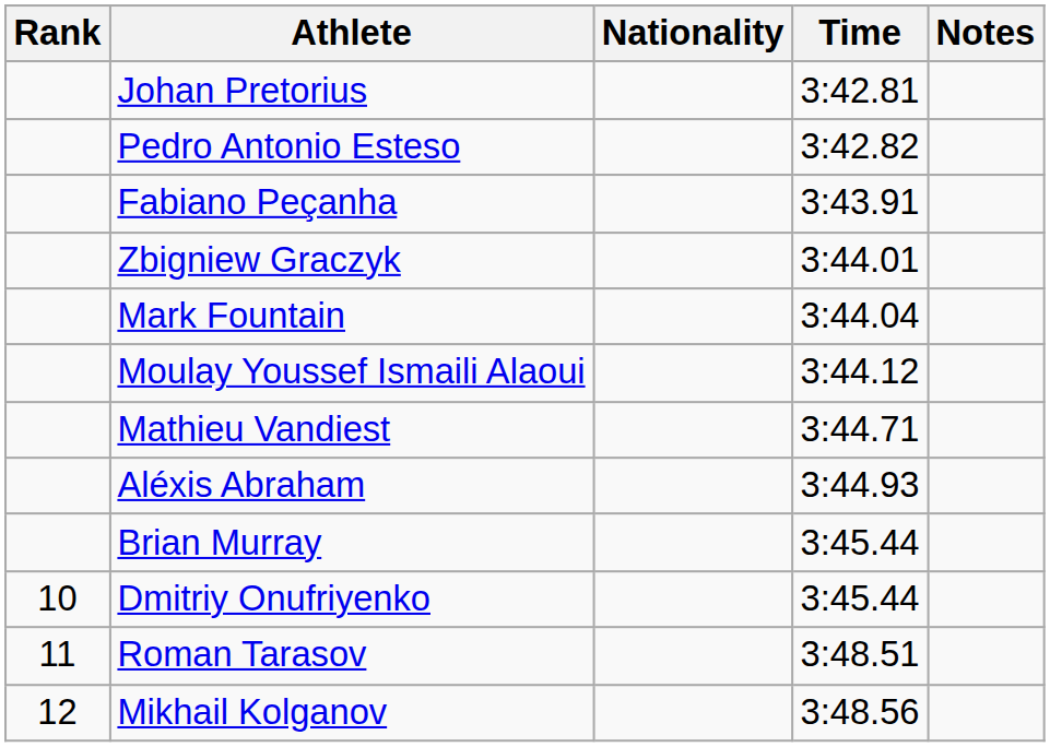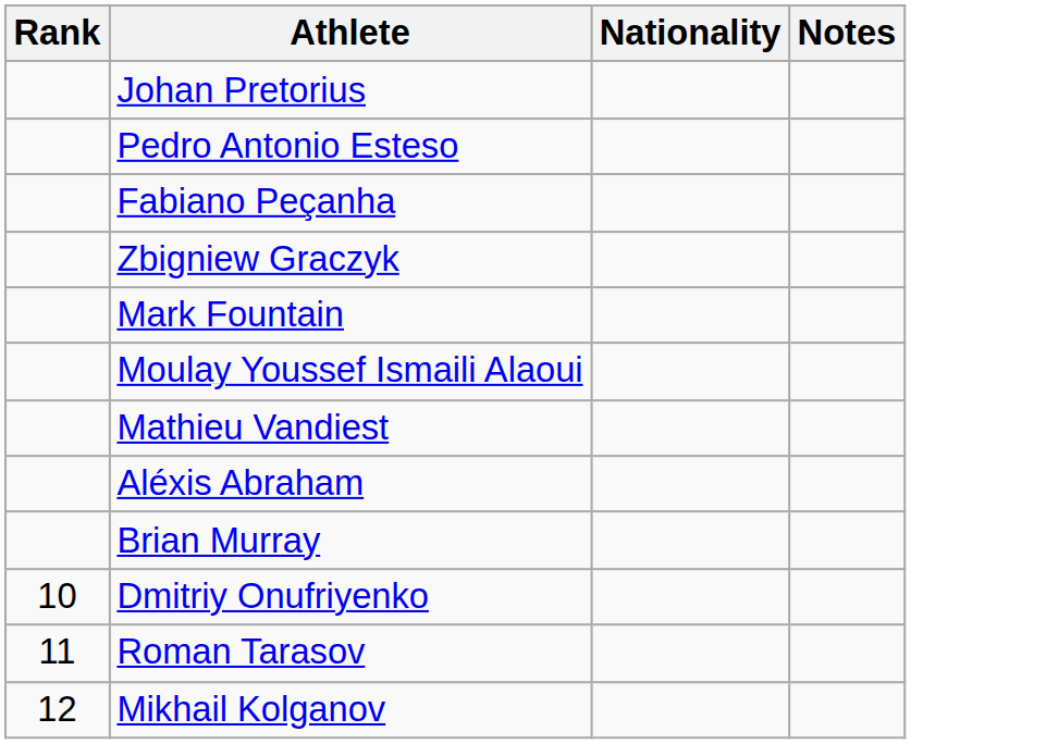 <table class="wikitable sortable" style="text-align:center">
 <tr>
 <th>Rank</th>
 <th>Athlete</th>
 <th>Nationality</th>
-<th>Time</th>
 <th>Notes</th>
 </tr>
 <tr>
 <td></td>
 <td align=left><a href='#'>Johan Pretorius</a></td>
 <td align=left></td>
-<td>3:42.81</td>
 <td></td>
 </tr>
 <tr>
 <td></td>
 <td align=left><a href='#'>Pedro Antonio Esteso</a></td>
 <td align=left></td>
-<td>3:42.82</td>
 <td></td>
 </tr>
 <tr>
 <td></td>
 <td align=left><a href='#'>Fabiano Peçanha</a></td>
 <td align=left></td>
-<td>3:43.91</td>
 <td></td>
 </tr>
 <tr>
 <td></td>
 <td align=left><a href='#'>Zbigniew Graczyk</a></td>
 <td align=left></td>
-<td>3:44.01</td>
 <td></td>
 </tr>
 <tr>
 <td></td>
 <td align=left><a href='#'>Mark Fountain</a></td>
 <td align=left></td>
-<td>3:44.04</td>
 <td></td>
 </tr>
 <tr>
 <td></td>
 <td align=left><a href='#'>Moulay Youssef Ismaili Alaoui</a></td>
 <td align=left></td>
-<td>3:44.12</td>
 <td></td>
 </tr>
 <tr>
 <td></td>
 <td align=left><a href='#'>Mathieu Vandiest</a></td>
 <td align=left></td>
-<td>3:44.71</td>
 <td></td>
 </tr>
 <tr>
 <td></td>
 <td align=left><a href='#'>Aléxis Abraham</a></td>
 <td align=left></td>
-<td>3:44.93</td>
 <td></td>
 </tr>
 <tr>
 <td></td>
 <td align=left><a href='#'>Brian Murray</a></td>
 <td align=left></td>
-<td>3:45.44</td>
 <td></td>
 </tr>
 <tr>
 <td>10</td>
 <td align=left><a href='#'>Dmitriy Onufriyenko</a></td>
 <td align=left></td>
-<td>3:45.44</td>
 <td></td>
 </tr>
 <tr>
 <td>11</td>
 <td align=left><a href='#'>Roman Tarasov</a></td>
 <td align=left></td>
-<td>3:48.51</td>
 <td></td>
 </tr>
 <tr>
 <td>12</td>
 <td align=left><a href='#'>Mikhail Kolganov</a></td>
 <td align=left></td>
-<td>3:48.56</td>
 <td></td>
 </tr>
 </table>
